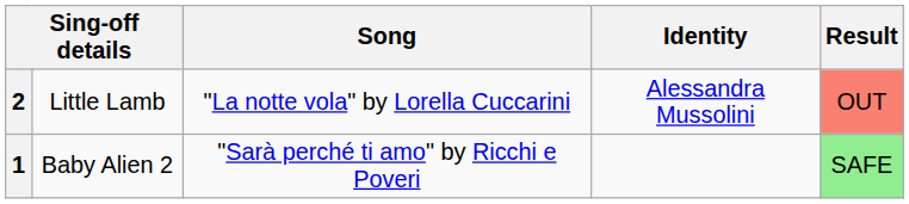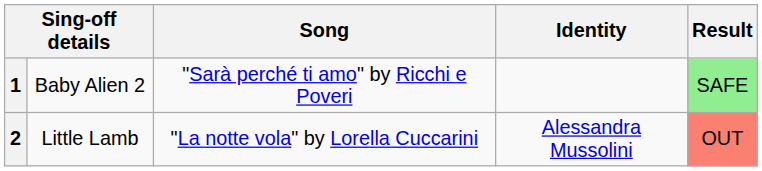 <table class="wikitable plainrowheaders" style="text-align: center;">
 <tr>
 <th colspan="2">Sing-off details</th>
 <th>Song</th>
 <th>Identity</th>
 <th>Result</th>
 </tr>
 <tr>
+<th>1</th>
+<td>Baby Alien 2</td>
+<td>"<a href='#'>Sarà perché ti amo</a>" by <a href='#'>Ricchi e Poveri</a></td>
+<td></td>
+<td bgcolor=lightgreen>SAFE</td>
+</tr>
+<tr>
 <th>2</th>
 <td>Little Lamb</td>
 <td>"<a href='#'>La notte vola</a>" by <a href='#'>Lorella Cuccarini</a></td>
 <td><a href='#'>Alessandra Mussolini</a></td>
 <td bgcolor=salmon>OUT</td>
 </tr>
-<tr>
-<th>1</th>
-<td>Baby Alien 2</td>
-<td>"<a href='#'>Sarà perché ti amo</a>" by <a href='#'>Ricchi e Poveri</a></td>
-<td></td>
-<td bgcolor=lightgreen>SAFE</td>
-</tr>
 </table>
